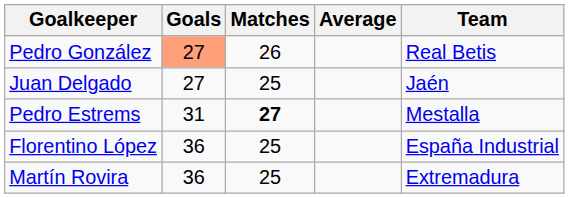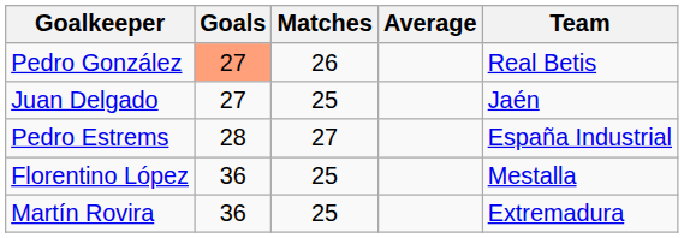 <table class="wikitable sortable" class="wikitable">
 <tr style="background:#ccc; text-align:center;">
 <th>Goalkeeper</th>
 <th>Goals</th>
 <th>Matches</th>
 <th>Average</th>
 <th>Team</th>
 </tr>
 <tr>
 <td> <a href='#'>Pedro González</a></td>
 <td style="background: lightsalmon; text-align:center;">27</td>
 <td style="text-align:center;">26</td>
 <td style="text-align:center;"></td>
 <td><a href='#'>Real Betis</a></td>
 </tr>
 <tr>
 <td> <a href='#'>Juan Delgado</a></td>
 <td style="text-align:center;">27</td>
 <td style="text-align:center;">25</td>
 <td style="text-align:center;"></td>
 <td><a href='#'>Jaén</a></td>
 </tr>
 <tr>
 <td> <a href='#'>Pedro Estrems</a></td>
-<td style="text-align:center;">31</td>
-<td style="text-align:center;"><strong>27</strong></td>
+<td style="text-align:center;">28</td>
+<td style="text-align:center;">27</td>
 <td style="text-align:center;"></td>
-<td><a href='#'>Mestalla</a></td>
+<td><a href='#'>España Industrial</a></td>
 </tr>
 <tr>
 <td> <a href='#'>Florentino López</a></td>
 <td style="text-align:center;">36</td>
 <td style="text-align:center;">25</td>
 <td style="text-align:center;"></td>
-<td><a href='#'>España Industrial</a></td>
+<td><a href='#'>Mestalla</a></td>
 </tr>
 <tr>
 <td> <a href='#'>Martín Rovira</a></td>
 <td style="text-align:center;">36</td>
 <td style="text-align:center;">25</td>
 <td style="text-align:center;"></td>
 <td><a href='#'>Extremadura</a></td>
 </tr>
 </table>
